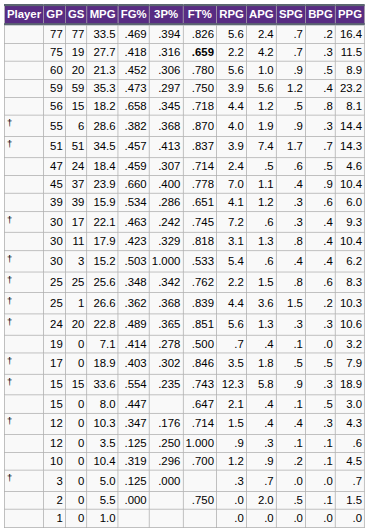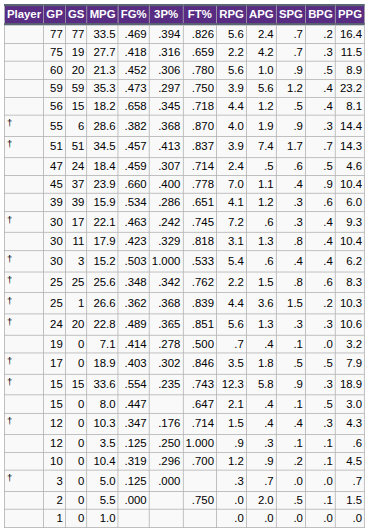 <table class="wikitable sortable" style="text-align:right;">
 <tr>
 <th style="background:#582C83; color:#FFFFFF; border-top:#5B6770 3px solid; border-bottom:#5B6770 3px solid;">Player</th>
 <th style="background:#582C83; color:#FFFFFF; border-top:#5B6770 3px solid; border-bottom:#5B6770 3px solid;">GP</th>
 <th style="background:#582C83; color:#FFFFFF; border-top:#5B6770 3px solid; border-bottom:#5B6770 3px solid;">GS</th>
 <th style="background:#582C83; color:#FFFFFF; border-top:#5B6770 3px solid; border-bottom:#5B6770 3px solid;">MPG</th>
 <th style="background:#582C83; color:#FFFFFF; border-top:#5B6770 3px solid; border-bottom:#5B6770 3px solid;">FG%</th>
 <th style="background:#582C83; color:#FFFFFF; border-top:#5B6770 3px solid; border-bottom:#5B6770 3px solid;">3P%</th>
 <th style="background:#582C83; color:#FFFFFF; border-top:#5B6770 3px solid; border-bottom:#5B6770 3px solid;">FT%</th>
 <th style="background:#582C83; color:#FFFFFF; border-top:#5B6770 3px solid; border-bottom:#5B6770 3px solid;">RPG</th>
 <th style="background:#582C83; color:#FFFFFF; border-top:#5B6770 3px solid; border-bottom:#5B6770 3px solid;">APG</th>
 <th style="background:#582C83; color:#FFFFFF; border-top:#5B6770 3px solid; border-bottom:#5B6770 3px solid;">SPG</th>
 <th style="background:#582C83; color:#FFFFFF; border-top:#5B6770 3px solid; border-bottom:#5B6770 3px solid;">BPG</th>
 <th style="background:#582C83; color:#FFFFFF; border-top:#5B6770 3px solid; border-bottom:#5B6770 3px solid;">PPG</th>
 </tr>
 <tr>
 <td style="text-align:left;"></td>
 <td>77</td>
 <td>77</td>
 <td>33.5</td>
 <td>.469</td>
 <td>.394</td>
 <td>.826</td>
 <td>5.6</td>
 <td>2.4</td>
 <td>.7</td>
 <td>.2</td>
 <td>16.4</td>
 </tr>
 <tr>
 <td style="text-align:left;"></td>
 <td>75</td>
 <td>19</td>
 <td>27.7</td>
 <td>.418</td>
 <td>.316</td>
-<td><strong>.659</strong></td>
+<td>.659</td>
 <td>2.2</td>
 <td>4.2</td>
 <td>.7</td>
 <td>.3</td>
 <td>11.5</td>
 </tr>
 <tr>
 <td style="text-align:left;"></td>
 <td>60</td>
 <td>20</td>
 <td>21.3</td>
 <td>.452</td>
 <td>.306</td>
 <td>.780</td>
 <td>5.6</td>
 <td>1.0</td>
 <td>.9</td>
 <td>.5</td>
 <td>8.9</td>
 </tr>
 <tr>
 <td style="text-align:left;"></td>
 <td>59</td>
 <td>59</td>
 <td>35.3</td>
 <td>.473</td>
 <td>.297</td>
 <td>.750</td>
 <td>3.9</td>
 <td>5.6</td>
 <td>1.2</td>
 <td>.4</td>
 <td>23.2</td>
 </tr>
 <tr>
 <td style="text-align:left;"></td>
 <td>56</td>
 <td>15</td>
 <td>18.2</td>
 <td>.658</td>
 <td>.345</td>
 <td>.718</td>
 <td>4.4</td>
 <td>1.2</td>
 <td>.5</td>
-<td>.8</td>
+<td>.4</td>
 <td>8.1</td>
 </tr>
 <tr>
 <td style="text-align:left;"><sup>†</sup></td>
 <td>55</td>
 <td>6</td>
 <td>28.6</td>
 <td>.382</td>
 <td>.368</td>
 <td>.870</td>
 <td>4.0</td>
 <td>1.9</td>
 <td>.9</td>
 <td>.3</td>
 <td>14.4</td>
 </tr>
 <tr>
 <td style="text-align:left;"><sup>†</sup></td>
 <td>51</td>
 <td>51</td>
 <td>34.5</td>
 <td>.457</td>
 <td>.413</td>
 <td>.837</td>
 <td>3.9</td>
 <td>7.4</td>
 <td>1.7</td>
 <td>.7</td>
 <td>14.3</td>
 </tr>
 <tr>
 <td style="text-align:left;"></td>
 <td>47</td>
 <td>24</td>
 <td>18.4</td>
 <td>.459</td>
 <td>.307</td>
 <td>.714</td>
 <td>2.4</td>
 <td>.5</td>
 <td>.6</td>
 <td>.5</td>
 <td>4.6</td>
 </tr>
 <tr>
 <td style="text-align:left;"></td>
 <td>45</td>
 <td>37</td>
 <td>23.9</td>
 <td>.660</td>
 <td>.400</td>
 <td>.778</td>
 <td>7.0</td>
 <td>1.1</td>
 <td>.4</td>
 <td>.9</td>
 <td>10.4</td>
 </tr>
 <tr>
 <td style="text-align:left;"></td>
 <td>39</td>
 <td>39</td>
 <td>15.9</td>
 <td>.534</td>
 <td>.286</td>
 <td>.651</td>
 <td>4.1</td>
 <td>1.2</td>
 <td>.3</td>
 <td>.6</td>
 <td>6.0</td>
 </tr>
 <tr>
 <td style="text-align:left;"><sup>†</sup></td>
 <td>30</td>
 <td>17</td>
 <td>22.1</td>
 <td>.463</td>
 <td>.242</td>
 <td>.745</td>
 <td>7.2</td>
 <td>.6</td>
 <td>.3</td>
 <td>.4</td>
 <td>9.3</td>
 </tr>
 <tr>
 <td style="text-align:left;"></td>
 <td>30</td>
 <td>11</td>
 <td>17.9</td>
 <td>.423</td>
 <td>.329</td>
 <td>.818</td>
 <td>3.1</td>
 <td>1.3</td>
 <td>.8</td>
 <td>.4</td>
 <td>10.4</td>
 </tr>
 <tr>
 <td style="text-align:left;"><sup>†</sup></td>
 <td>30</td>
 <td>3</td>
 <td>15.2</td>
 <td>.503</td>
 <td>1.000</td>
 <td>.533</td>
 <td>5.4</td>
 <td>.6</td>
 <td>.4</td>
 <td>.4</td>
 <td>6.2</td>
 </tr>
 <tr>
 <td style="text-align:left;"><sup>†</sup></td>
 <td>25</td>
 <td>25</td>
 <td>25.6</td>
 <td>.348</td>
 <td>.342</td>
 <td>.762</td>
 <td>2.2</td>
 <td>1.5</td>
 <td>.8</td>
 <td>.6</td>
 <td>8.3</td>
 </tr>
 <tr>
 <td style="text-align:left;"><sup>†</sup></td>
 <td>25</td>
 <td>1</td>
 <td>26.6</td>
 <td>.362</td>
 <td>.368</td>
 <td>.839</td>
 <td>4.4</td>
 <td>3.6</td>
 <td>1.5</td>
 <td>.2</td>
 <td>10.3</td>
 </tr>
 <tr>
 <td style="text-align:left;"><sup>†</sup></td>
 <td>24</td>
 <td>20</td>
 <td>22.8</td>
 <td>.489</td>
 <td>.365</td>
 <td>.851</td>
 <td>5.6</td>
 <td>1.3</td>
 <td>.3</td>
 <td>.3</td>
 <td>10.6</td>
 </tr>
 <tr>
 <td style="text-align:left;"></td>
 <td>19</td>
 <td>0</td>
 <td>7.1</td>
 <td>.414</td>
 <td>.278</td>
 <td>.500</td>
 <td>.7</td>
 <td>.4</td>
 <td>.1</td>
 <td>.0</td>
 <td>3.2</td>
 </tr>
 <tr>
 <td style="text-align:left;"><sup>†</sup></td>
 <td>17</td>
 <td>0</td>
 <td>18.9</td>
 <td>.403</td>
 <td>.302</td>
 <td>.846</td>
 <td>3.5</td>
 <td>1.8</td>
 <td>.5</td>
 <td>.5</td>
 <td>7.9</td>
 </tr>
 <tr>
 <td style="text-align:left;"><sup>†</sup></td>
 <td>15</td>
 <td>15</td>
 <td>33.6</td>
 <td>.554</td>
 <td>.235</td>
 <td>.743</td>
 <td>12.3</td>
 <td>5.8</td>
 <td>.9</td>
 <td>.3</td>
 <td>18.9</td>
 </tr>
 <tr>
 <td style="text-align:left;"></td>
 <td>15</td>
 <td>0</td>
 <td>8.0</td>
 <td>.447</td>
 <td></td>
 <td>.647</td>
 <td>2.1</td>
 <td>.4</td>
 <td>.1</td>
 <td>.5</td>
 <td>3.0</td>
 </tr>
 <tr>
 <td style="text-align:left;"><sup>†</sup></td>
 <td>12</td>
 <td>0</td>
 <td>10.3</td>
 <td>.347</td>
 <td>.176</td>
 <td>.714</td>
 <td>1.5</td>
 <td>.4</td>
 <td>.4</td>
 <td>.3</td>
 <td>4.3</td>
 </tr>
 <tr>
 <td style="text-align:left;"></td>
 <td>12</td>
 <td>0</td>
 <td>3.5</td>
 <td>.125</td>
 <td>.250</td>
 <td>1.000</td>
 <td>.9</td>
 <td>.3</td>
 <td>.1</td>
 <td>.1</td>
 <td>.6</td>
 </tr>
 <tr>
 <td style="text-align:left;"></td>
 <td>10</td>
 <td>0</td>
 <td>10.4</td>
 <td>.319</td>
 <td>.296</td>
 <td>.700</td>
 <td>1.2</td>
 <td>.9</td>
 <td>.2</td>
 <td>.1</td>
 <td>4.5</td>
 </tr>
 <tr>
 <td style="text-align:left;"><sup>†</sup></td>
 <td>3</td>
 <td>0</td>
 <td>5.0</td>
 <td>.125</td>
 <td>.000</td>
 <td></td>
 <td>.3</td>
 <td>.7</td>
 <td>.0</td>
 <td>.0</td>
 <td>.7</td>
 </tr>
 <tr>
 <td style="text-align:left;"></td>
 <td>2</td>
 <td>0</td>
 <td>5.5</td>
 <td>.000</td>
 <td></td>
 <td>.750</td>
 <td>.0</td>
 <td>2.0</td>
 <td>.5</td>
 <td>.1</td>
 <td>1.5</td>
 </tr>
 <tr>
 <td style="text-align:left;"></td>
 <td>1</td>
 <td>0</td>
 <td>1.0</td>
 <td></td>
 <td></td>
 <td></td>
 <td>.0</td>
 <td>.0</td>
 <td>.0</td>
 <td>.0</td>
 <td>.0</td>
 </tr>
 </table>
